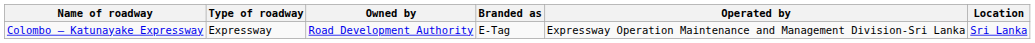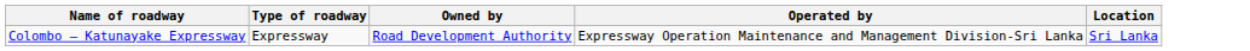 <table class="wikitable">
 <tr>
 <th>Name of roadway</th>
 <th>Type of roadway</th>
 <th>Owned by</th>
-<th>Branded as</th>
 <th>Operated by</th>
 <th>Location</th>
 </tr>
 <tr>
 <td><a href='#'>Colombo – Katunayake Expressway</a></td>
 <td>Expressway</td>
 <td><a href='#'>Road Development Authority</a></td>
-<td>E-Tag</td>
 <td>Expressway Operation Maintenance and Management Division-Sri Lanka</td>
 <td><a href='#'>Sri Lanka</a></td>
 </tr>
 </table>
